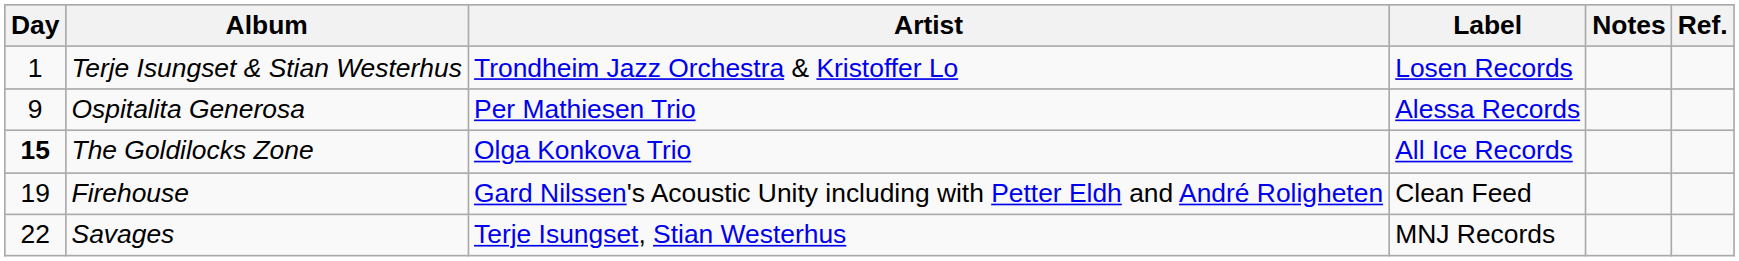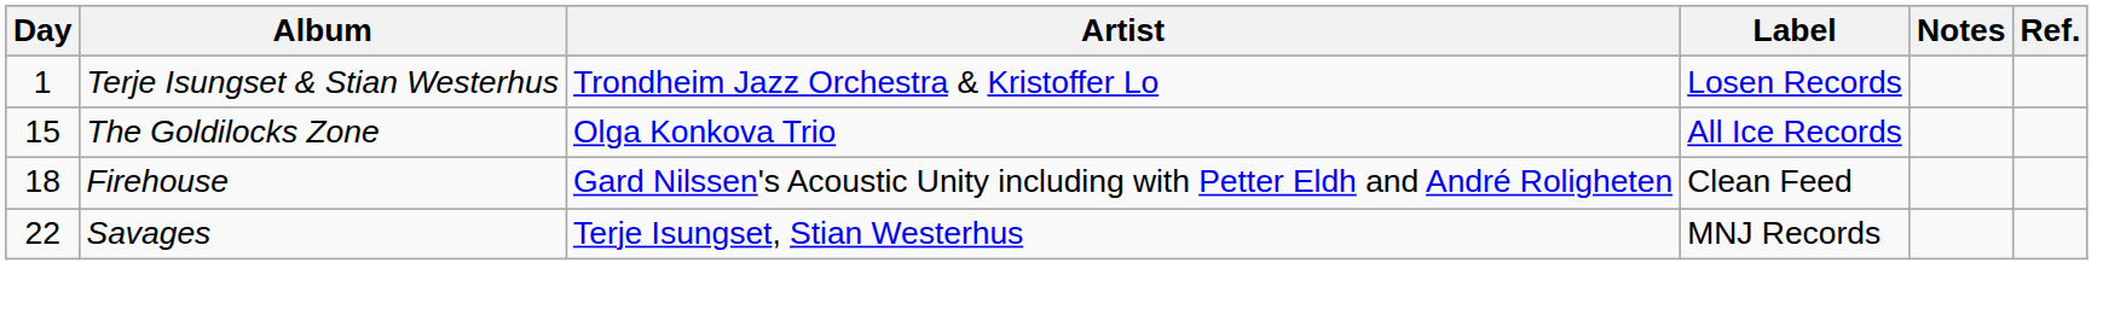 <table class="wikitable">
 <tr>
 <th>Day</th>
 <th>Album</th>
 <th>Artist</th>
 <th>Label</th>
 <th>Notes</th>
 <th>Ref.</th>
 </tr>
 <tr>
 <td rowspan="1" style="text-align:center;">1</td>
 <td><em>Terje Isungset & Stian Westerhus</em></td>
 <td><a href='#'>Trondheim Jazz Orchestra</a> & <a href='#'>Kristoffer Lo</a></td>
 <td><a href='#'>Losen Records</a></td>
 <td></td>
 <td style="text-align:center;"></td>
 </tr>
 <tr>
-<td rowspan="1" style="text-align:center;">9</td>
-<td><em>Ospitalita Generosa</em></td>
-<td><a href='#'>Per Mathiesen Trio</a></td>
-<td><a href='#'>Alessa Records</a></td>
-<td></td>
-<td style="text-align:center;"></td>
-</tr>
-<tr>
-<td rowspan="1" style="text-align:center;"><strong>15</strong></td>
+<td rowspan="1" style="text-align:center;">15</td>
 <td><em>The Goldilocks Zone</em></td>
 <td><a href='#'>Olga Konkova Trio</a></td>
 <td><a href='#'>All Ice Records</a></td>
 <td></td>
 <td style="text-align:center;"></td>
 </tr>
 <tr>
-<td rowspan="1" style="text-align:center;">19</td>
+<td rowspan="1" style="text-align:center;">18</td>
 <td><em>Firehouse</em></td>
 <td><a href='#'>Gard Nilssen</a>'s Acoustic Unity including with <a href='#'>Petter Eldh</a> and <a href='#'>André Roligheten</a></td>
 <td>Clean Feed</td>
 <td></td>
 <td style="text-align:center;"></td>
 </tr>
 <tr>
 <td rowspan="1" style="text-align:center;">22</td>
 <td><em>Savages</em></td>
 <td><a href='#'>Terje Isungset</a>, <a href='#'>Stian Westerhus</a></td>
 <td>MNJ Records</td>
 <td></td>
 <td style="text-align:center;"></td>
 </tr>
 </table>
